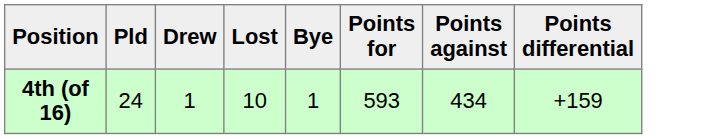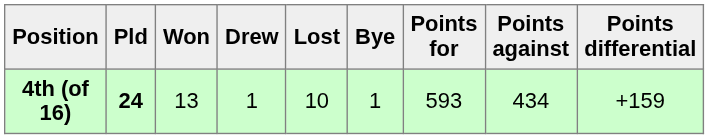 <table style=border-collapse:collapse border=1 cellspacing=0 cellpadding=5>
 <tr style="text-align:center; background:#efefef;">
 <th width=20>Position</th>
 <th width=20>Pld</th>
+<th width=20>Won</th>
 <th width=20>Drew</th>
 <th width=20>Lost</th>
 <th width=20>Bye</th>
 <th width=20>Points for</th>
 <th width=20>Points against</th>
 <th width=25>Points differential</th>
 </tr>
 <tr style="text-align:center; background:#cfc;">
 <td><strong>4th (of 16)</strong></td>
-<td>24</td>
+<td><strong>24</strong></td>
+<td>13</td>
 <td>1</td>
 <td>10</td>
 <td>1</td>
 <td>593</td>
 <td>434</td>
 <td>+159</td>
 </tr>
 </table>
